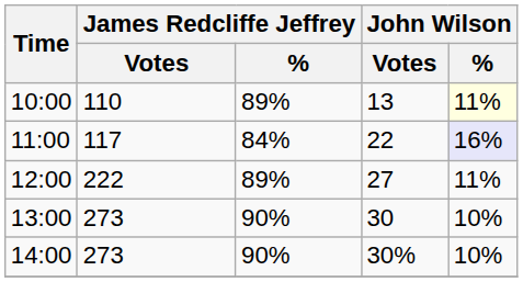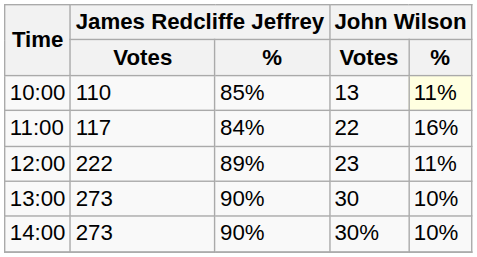 <table class="wikitable">
 <tr>
 <th rowspan="2">Time</th>
 <th colspan="2">James Redcliffe Jeffrey</th>
 <th colspan="2">John Wilson</th>
 </tr>
 <tr>
 <th>Votes</th>
 <th>%</th>
 <th>Votes</th>
 <th>%</th>
 </tr>
 <tr>
 <td>10:00</td>
 <td>110</td>
-<td>89%</td>
+<td>85%</td>
 <td>13</td>
 <td style="background: lightyellow;">11%</td>
 </tr>
 <tr>
 <td>11:00</td>
 <td>117</td>
 <td>84%</td>
 <td>22</td>
-<td style="background: lavender;">16%</td>
+<td>16%</td>
 </tr>
 <tr>
 <td>12:00</td>
 <td>222</td>
 <td>89%</td>
-<td>27</td>
+<td>23</td>
 <td>11%</td>
 </tr>
 <tr>
 <td>13:00</td>
 <td>273</td>
 <td>90%</td>
 <td>30</td>
 <td>10%</td>
 </tr>
 <tr>
 <td>14:00</td>
 <td>273</td>
 <td>90%</td>
 <td>30%</td>
 <td>10%</td>
 </tr>
 <tr>
 </tr>
 </table>
